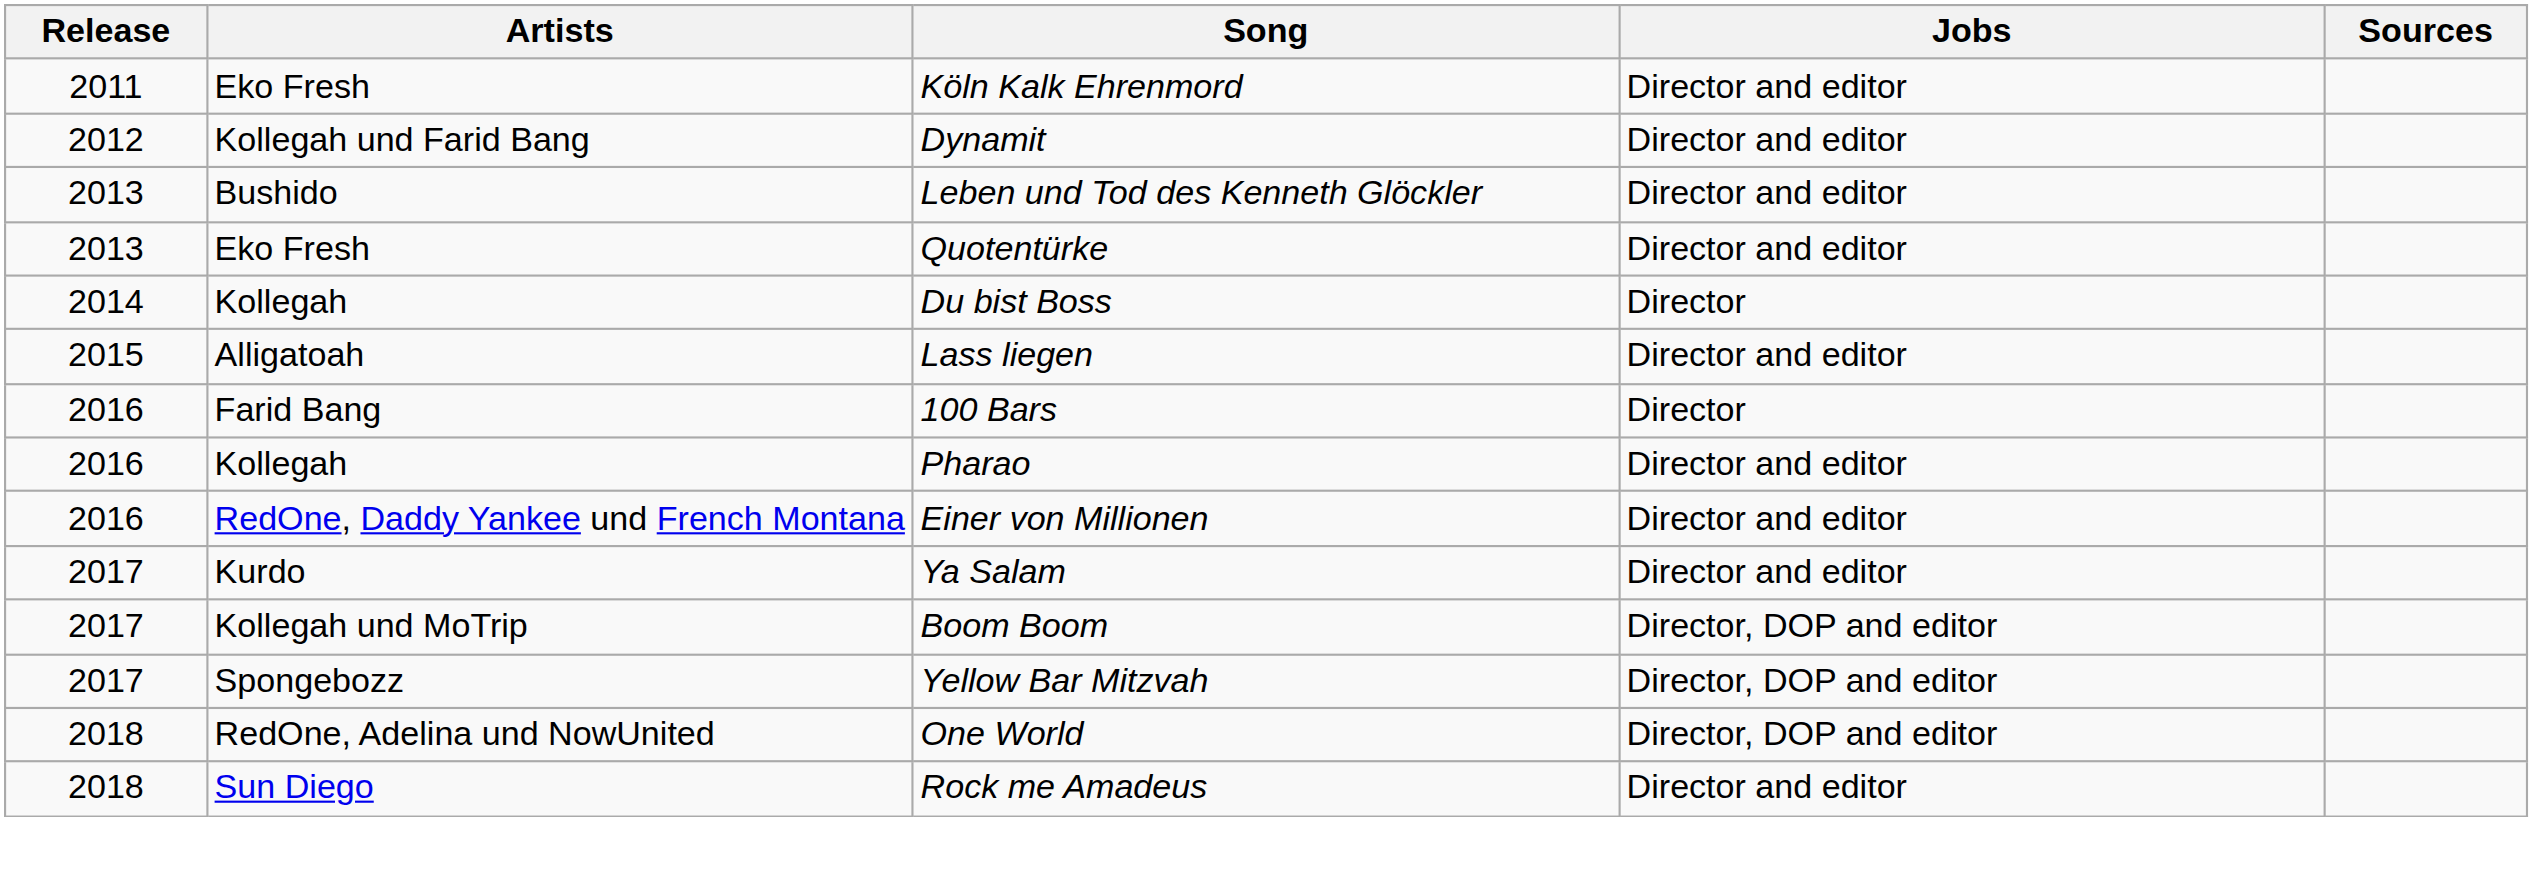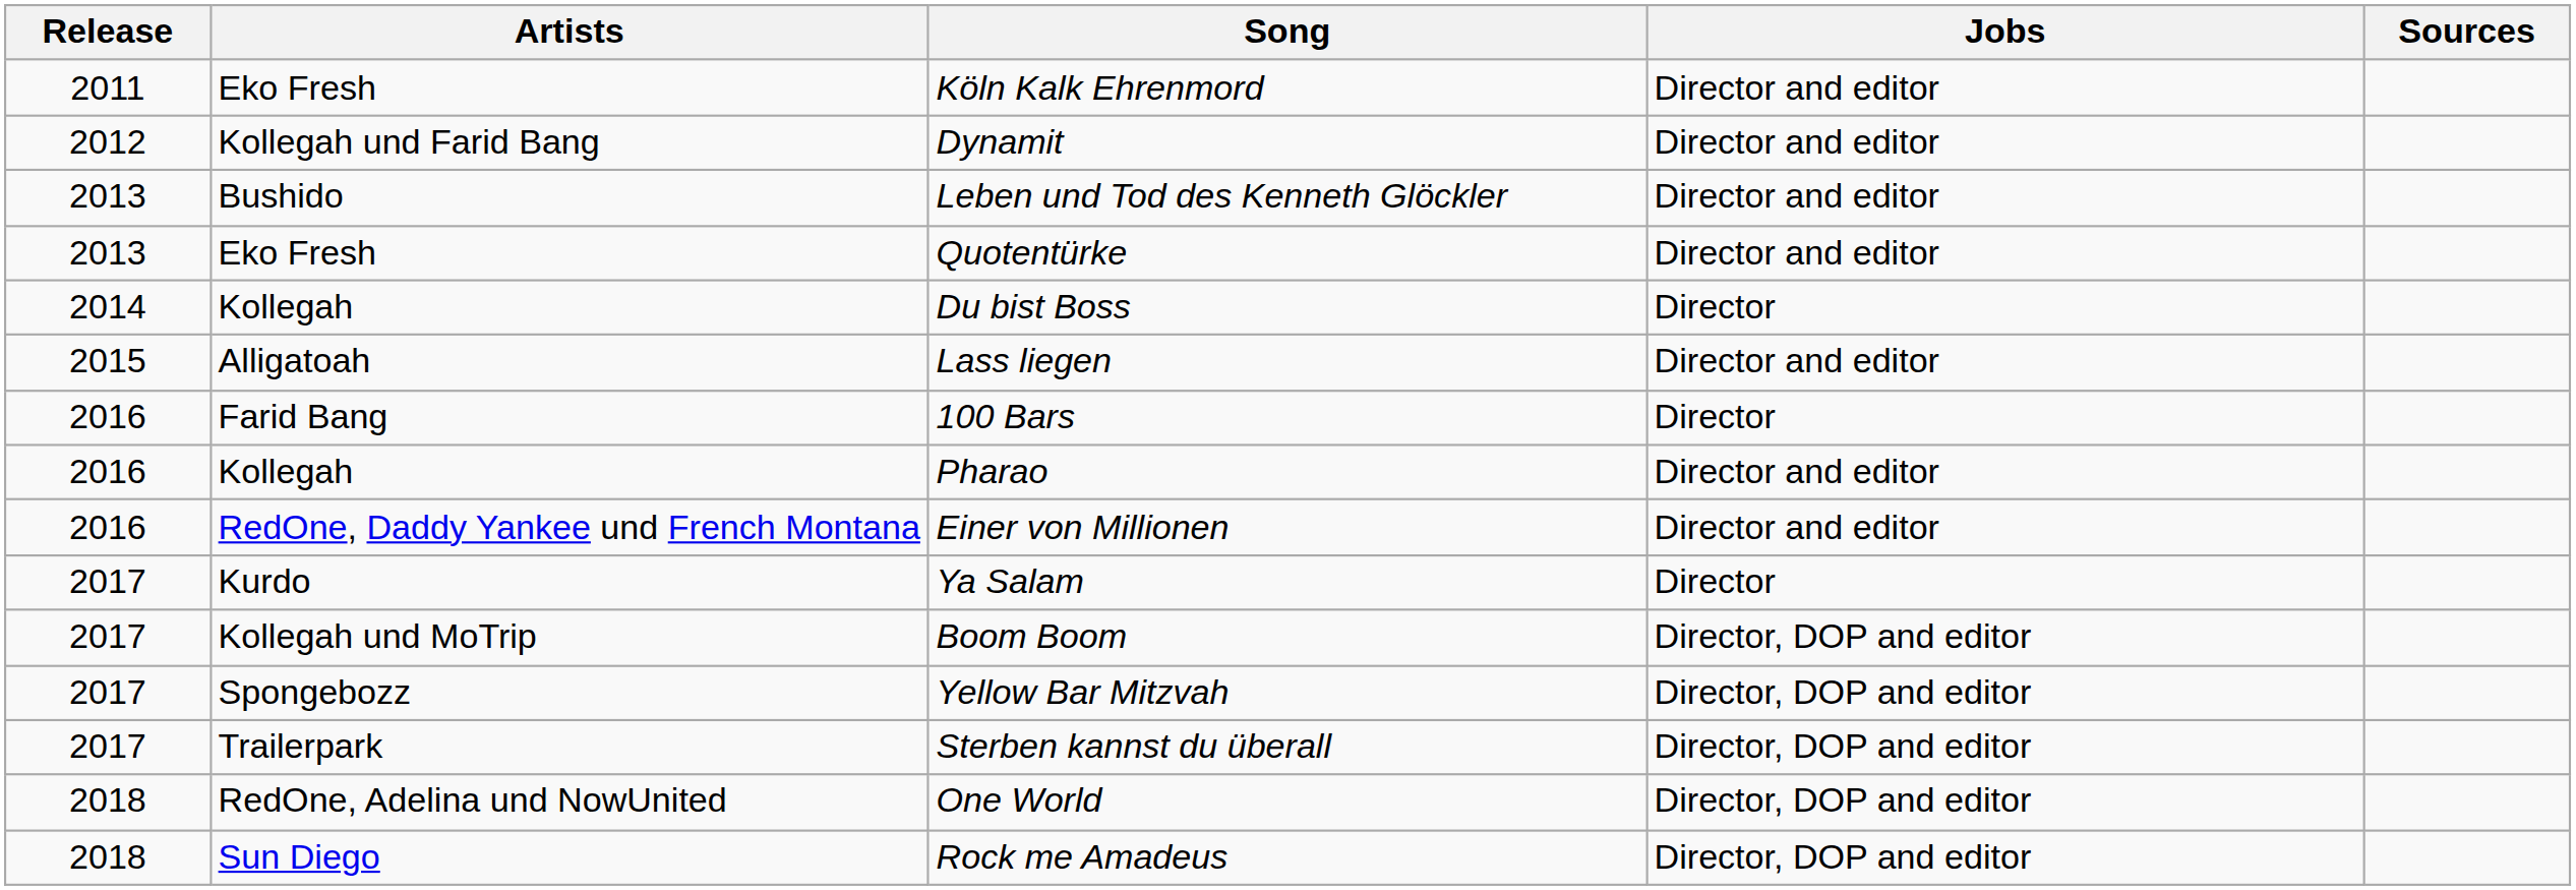 <table class="wikitable zebra toptextcells sortable">
 <tr class="hintergrundfarbe5">
 <th width="8%">Release</th>
 <th width="28%">Artists</th>
 <th width="28%">Song</th>
 <th width="28%">Jobs</th>
 <th width="8%">Sources</th>
 </tr>
 <tr>
 <td align="center">2011</td>
 <td>Eko Fresh</td>
 <td><em>Köln Kalk Ehrenmord</em></td>
 <td>Director and editor</td>
 <td align="center"></td>
 </tr>
 <tr>
 <td align="center">2012</td>
 <td>Kollegah und Farid Bang</td>
 <td><em>Dynamit</em></td>
 <td>Director and editor</td>
 <td align="center"></td>
 </tr>
 <tr>
 <td align="center">2013</td>
 <td>Bushido</td>
 <td><em>Leben und Tod des Kenneth Glöckler</em></td>
 <td>Director and editor</td>
 <td align="center"></td>
 </tr>
 <tr>
 <td align="center">2013</td>
 <td>Eko Fresh</td>
 <td><em>Quotentürke</em></td>
 <td>Director and editor</td>
 <td align="center"></td>
 </tr>
 <tr>
 <td align="center">2014</td>
 <td>Kollegah</td>
 <td><em>Du bist Boss</em></td>
 <td>Director</td>
 <td align="center"></td>
 </tr>
 <tr>
 <td align="center">2015</td>
 <td>Alligatoah</td>
 <td><em>Lass liegen</em></td>
 <td>Director and editor</td>
 <td align="center"></td>
 </tr>
 <tr>
 <td align="center">2016</td>
 <td>Farid Bang</td>
 <td><em>100 Bars</em></td>
 <td>Director</td>
 <td align="center"></td>
 </tr>
 <tr>
 <td align="center">2016</td>
 <td>Kollegah</td>
 <td><em>Pharao</em></td>
 <td>Director and editor</td>
 <td align="center"></td>
 </tr>
 <tr>
 <td align="center">2016</td>
 <td><a href='#'>RedOne</a>, <a href='#'>Daddy Yankee</a> und <a href='#'>French Montana</a></td>
 <td><em>Einer von Millionen</em></td>
 <td>Director and editor</td>
 <td align="center"></td>
 </tr>
 <tr>
 <td align="center">2017</td>
 <td>Kurdo</td>
 <td><em>Ya Salam</em></td>
-<td>Director and editor</td>
+<td>Director</td>
 <td align="center"></td>
 </tr>
 <tr>
 <td align="center">2017</td>
 <td>Kollegah und MoTrip</td>
 <td><em>Boom Boom</em></td>
 <td>Director, DOP and editor</td>
 <td align="center"></td>
 </tr>
 <tr>
 <td align="center">2017</td>
 <td>Spongebozz</td>
 <td><em>Yellow Bar Mitzvah</em></td>
 <td>Director, DOP and editor</td>
 <td align="center"></td>
 </tr>
 <tr>
+<td align="center">2017</td>
+<td>Trailerpark</td>
+<td><em>Sterben kannst du überall</em></td>
+<td>Director, DOP and editor</td>
+<td align="center"></td>
+</tr>
+<tr>
 <td align="center">2018</td>
 <td>RedOne, Adelina und NowUnited</td>
 <td><em>One World</em></td>
 <td>Director, DOP and editor</td>
 <td align="center"></td>
 </tr>
 <tr>
 <td align="center">2018</td>
 <td><a href='#'>Sun Diego</a></td>
 <td><em>Rock me Amadeus</em></td>
-<td>Director and editor</td>
+<td>Director, DOP and editor</td>
 <td align="center"></td>
 </tr>
 </table>
